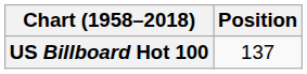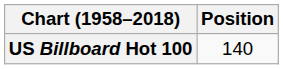 <table class="wikitable plainrowheaders" style="text-align:center">
 <tr>
 <th scope="col">Chart (1958–2018)</th>
 <th scope="col">Position</th>
 </tr>
 <tr>
 <th scope="row">US <em>Billboard</em> Hot 100</th>
-<td>137</td>
+<td>140</td>
 </tr>
 </table>
